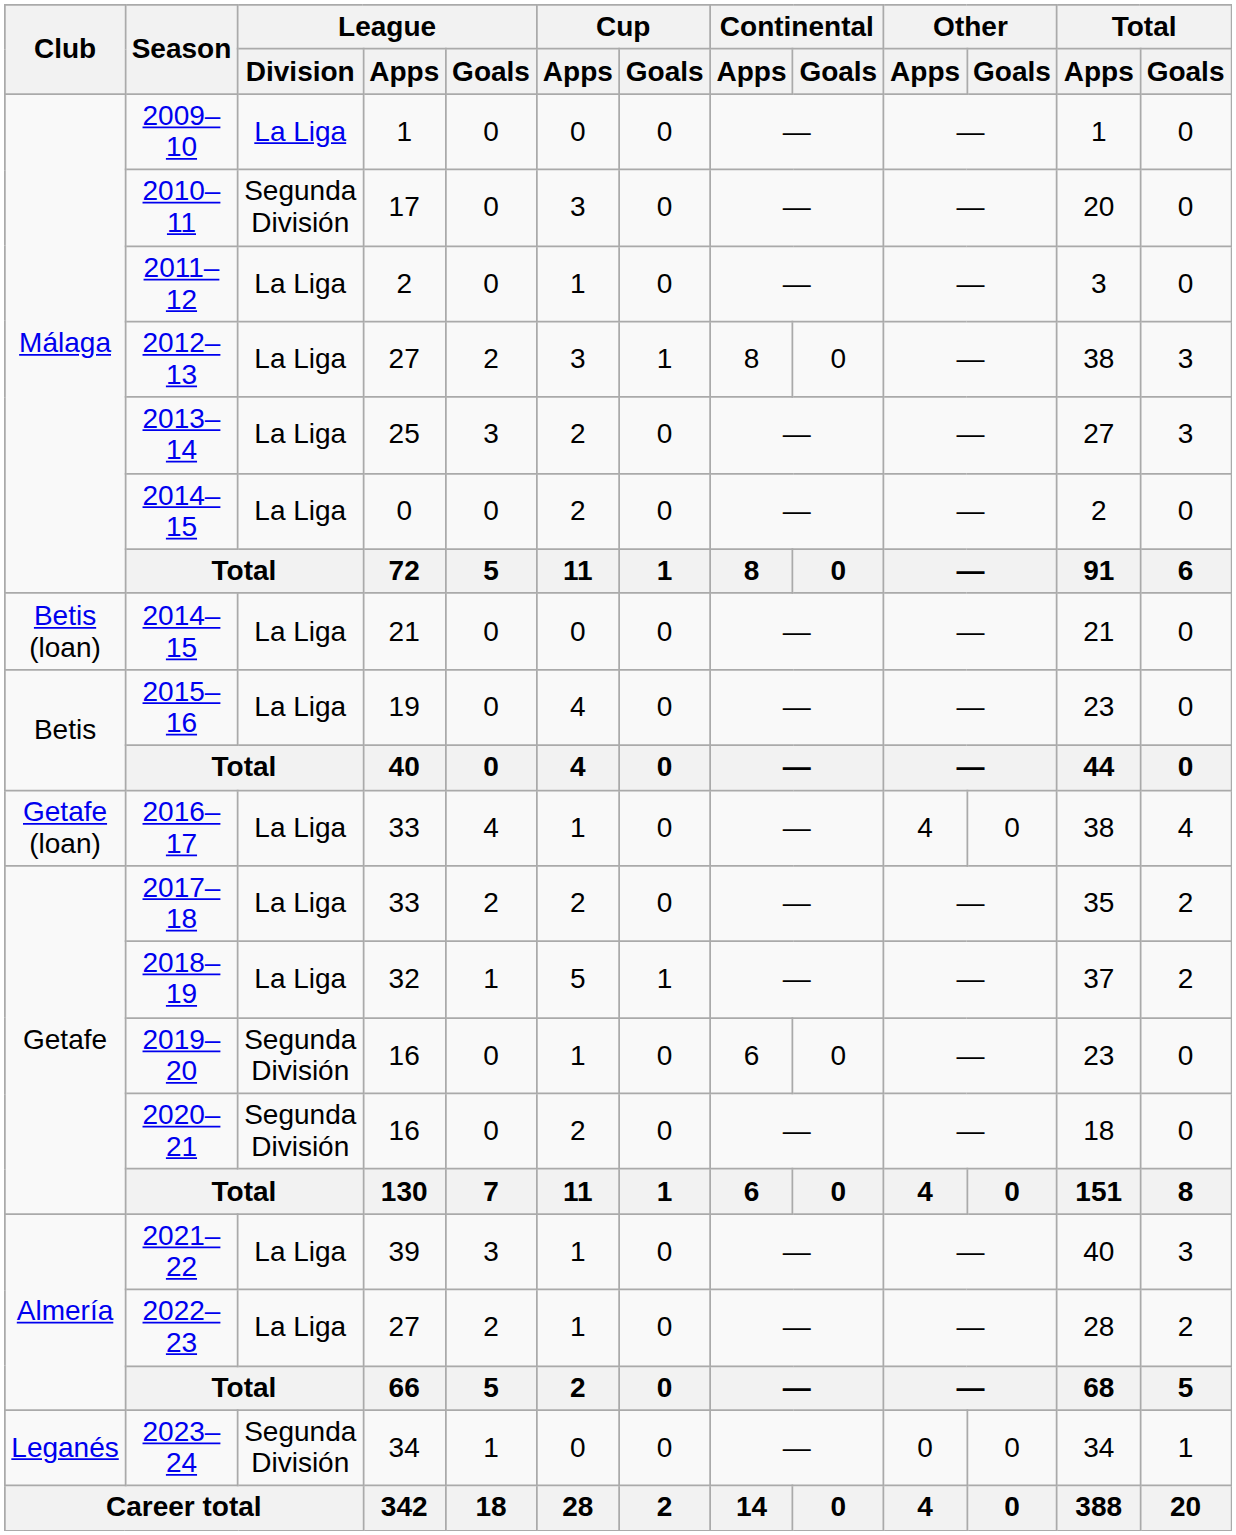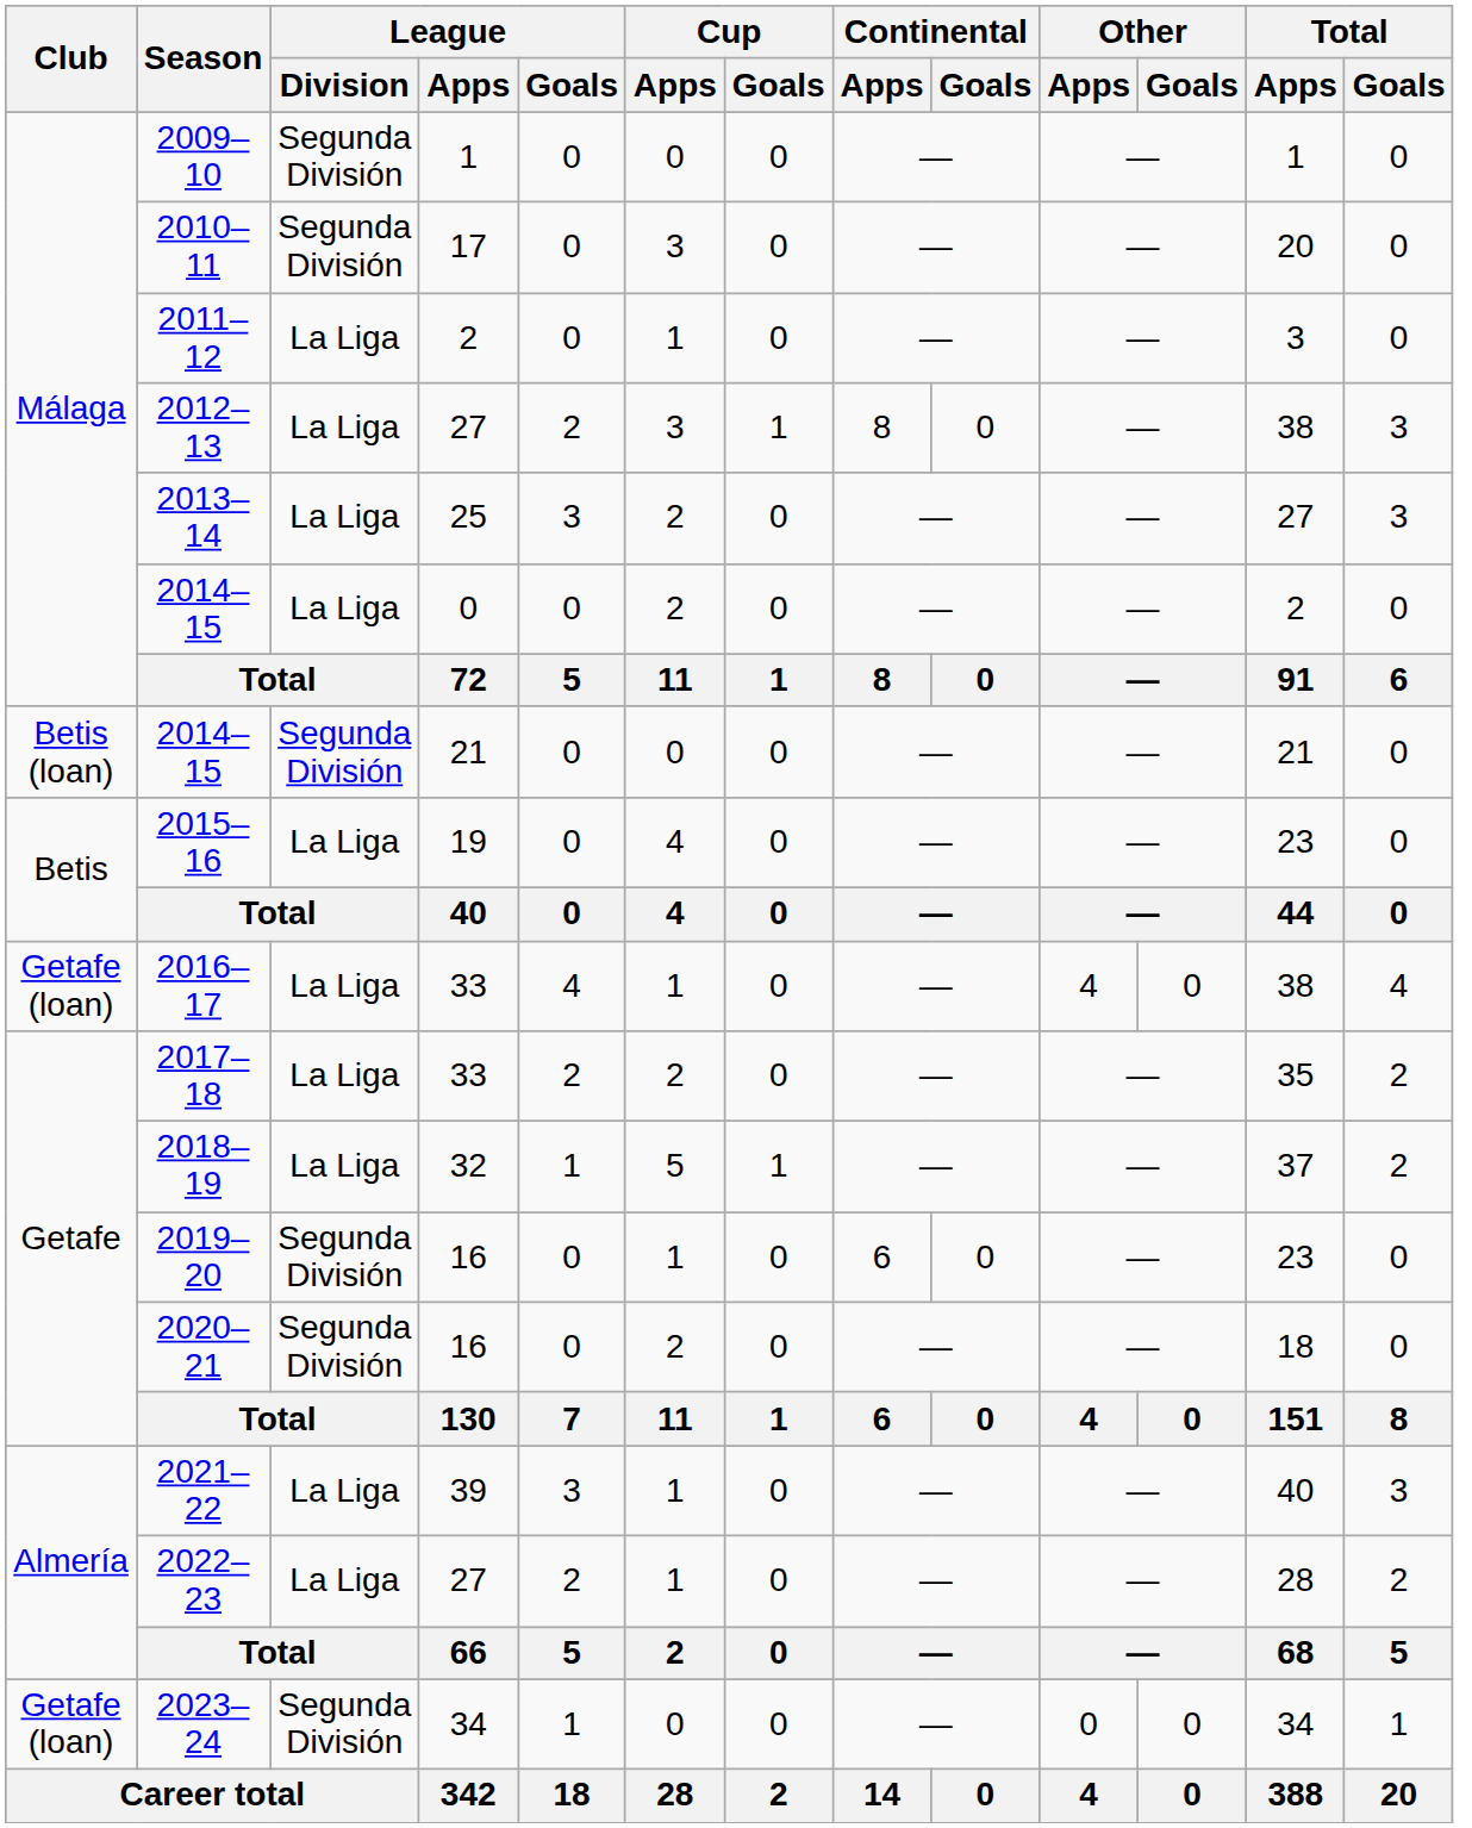 <table class="wikitable" style="text-align: center">
 <tr>
 <th rowspan="2">Club</th>
 <th rowspan="2">Season</th>
 <th colspan="3">League</th>
 <th colspan="2">Cup</th>
 <th colspan="2">Continental</th>
 <th colspan="2">Other</th>
 <th colspan="2">Total</th>
 </tr>
 <tr>
 <th>Division</th>
 <th>Apps</th>
 <th>Goals</th>
 <th>Apps</th>
 <th>Goals</th>
 <th>Apps</th>
 <th>Goals</th>
 <th>Apps</th>
 <th>Goals</th>
 <th>Apps</th>
 <th>Goals</th>
 </tr>
 <tr>
 <td rowspan="7"><a href='#'>Málaga</a></td>
 <td><a href='#'>2009–10</a></td>
-<td><a href='#'>La Liga</a></td>
+<td>Segunda División</td>
 <td>1</td>
 <td>0</td>
 <td>0</td>
 <td>0</td>
 <td colspan="2">—</td>
 <td colspan="2">—</td>
 <td>1</td>
 <td>0</td>
 </tr>
 <tr>
 <td><a href='#'>2010–11</a></td>
 <td>Segunda División</td>
 <td>17</td>
 <td>0</td>
 <td>3</td>
 <td>0</td>
 <td colspan="2">—</td>
 <td colspan="2">—</td>
 <td>20</td>
 <td>0</td>
 </tr>
 <tr>
 <td><a href='#'>2011–12</a></td>
 <td>La Liga</td>
 <td>2</td>
 <td>0</td>
 <td>1</td>
 <td>0</td>
 <td colspan="2">—</td>
 <td colspan="2">—</td>
 <td>3</td>
 <td>0</td>
 </tr>
 <tr>
 <td><a href='#'>2012–13</a></td>
 <td>La Liga</td>
 <td>27</td>
 <td>2</td>
 <td>3</td>
 <td>1</td>
 <td>8</td>
 <td>0</td>
 <td colspan="2">—</td>
 <td>38</td>
 <td>3</td>
 </tr>
 <tr>
 <td><a href='#'>2013–14</a></td>
 <td>La Liga</td>
 <td>25</td>
 <td>3</td>
 <td>2</td>
 <td>0</td>
 <td colspan="2">—</td>
 <td colspan="2">—</td>
 <td>27</td>
 <td>3</td>
 </tr>
 <tr>
 <td><a href='#'>2014–15</a></td>
 <td>La Liga</td>
 <td>0</td>
 <td>0</td>
 <td>2</td>
 <td>0</td>
 <td colspan="2">—</td>
 <td colspan="2">—</td>
 <td>2</td>
 <td>0</td>
 </tr>
 <tr>
 <th colspan="2">Total</th>
 <th>72</th>
 <th>5</th>
 <th>11</th>
 <th>1</th>
 <th>8</th>
 <th>0</th>
 <th colspan="2">—</th>
 <th>91</th>
 <th>6</th>
 </tr>
 <tr>
 <td><a href='#'>Betis</a> (loan)</td>
 <td><a href='#'>2014–15</a></td>
-<td>La Liga</td>
+<td><a href='#'>Segunda División</a></td>
 <td>21</td>
 <td>0</td>
 <td>0</td>
 <td>0</td>
 <td colspan="2">—</td>
 <td colspan="2">—</td>
 <td>21</td>
 <td>0</td>
 </tr>
 <tr>
 <td rowspan="2">Betis</td>
 <td><a href='#'>2015–16</a></td>
 <td>La Liga</td>
 <td>19</td>
 <td>0</td>
 <td>4</td>
 <td>0</td>
 <td colspan="2">—</td>
 <td colspan="2">—</td>
 <td>23</td>
 <td>0</td>
 </tr>
 <tr>
 <th colspan="2">Total</th>
 <th>40</th>
 <th>0</th>
 <th>4</th>
 <th>0</th>
 <th colspan="2">—</th>
 <th colspan="2">—</th>
 <th>44</th>
 <th>0</th>
 </tr>
 <tr>
 <td><a href='#'>Getafe</a> (loan)</td>
 <td><a href='#'>2016–17</a></td>
 <td>La Liga</td>
 <td>33</td>
 <td>4</td>
 <td>1</td>
 <td>0</td>
 <td colspan="2">—</td>
 <td>4</td>
 <td>0</td>
 <td>38</td>
 <td>4</td>
 </tr>
 <tr>
 <td rowspan="5">Getafe</td>
 <td><a href='#'>2017–18</a></td>
 <td>La Liga</td>
 <td>33</td>
 <td>2</td>
 <td>2</td>
 <td>0</td>
 <td colspan="2">—</td>
 <td colspan="2">—</td>
 <td>35</td>
 <td>2</td>
 </tr>
 <tr>
 <td><a href='#'>2018–19</a></td>
 <td>La Liga</td>
 <td>32</td>
 <td>1</td>
 <td>5</td>
 <td>1</td>
 <td colspan="2">—</td>
 <td colspan="2">—</td>
 <td>37</td>
 <td>2</td>
 </tr>
 <tr>
 <td><a href='#'>2019–20</a></td>
 <td>Segunda División</td>
 <td>16</td>
 <td>0</td>
 <td>1</td>
 <td>0</td>
 <td>6</td>
 <td>0</td>
 <td colspan="2">—</td>
 <td>23</td>
 <td>0</td>
 </tr>
 <tr>
 <td><a href='#'>2020–21</a></td>
 <td>Segunda División</td>
 <td>16</td>
 <td>0</td>
 <td>2</td>
 <td>0</td>
 <td colspan="2">—</td>
 <td colspan="2">—</td>
 <td>18</td>
 <td>0</td>
 </tr>
 <tr>
 <th colspan="2">Total</th>
 <th>130</th>
 <th>7</th>
 <th>11</th>
 <th>1</th>
 <th>6</th>
 <th>0</th>
 <th>4</th>
 <th>0</th>
 <th>151</th>
 <th>8</th>
 </tr>
 <tr>
 <td rowspan="3"><a href='#'>Almería</a></td>
 <td><a href='#'>2021–22</a></td>
 <td>La Liga</td>
 <td>39</td>
 <td>3</td>
 <td>1</td>
 <td>0</td>
 <td colspan="2">—</td>
 <td colspan="2">—</td>
 <td>40</td>
 <td>3</td>
 </tr>
 <tr>
 <td><a href='#'>2022–23</a></td>
 <td>La Liga</td>
 <td>27</td>
 <td>2</td>
 <td>1</td>
 <td>0</td>
 <td colspan="2">—</td>
 <td colspan="2">—</td>
 <td>28</td>
 <td>2</td>
 </tr>
 <tr>
 <th colspan="2">Total</th>
 <th>66</th>
 <th>5</th>
 <th>2</th>
 <th>0</th>
 <th colspan="2">—</th>
 <th colspan="2">—</th>
 <th>68</th>
 <th>5</th>
 </tr>
 <tr>
-<td><a href='#'>Leganés</a></td>
+<td><a href='#'>Getafe</a> (loan)</td>
 <td><a href='#'>2023–24</a></td>
 <td>Segunda División</td>
 <td>34</td>
 <td>1</td>
 <td>0</td>
 <td>0</td>
 <td colspan="2">—</td>
 <td>0</td>
 <td>0</td>
 <td>34</td>
 <td>1</td>
 </tr>
 <tr>
 <th colspan="3">Career total</th>
 <th>342</th>
 <th>18</th>
 <th>28</th>
 <th>2</th>
 <th>14</th>
 <th>0</th>
 <th>4</th>
 <th>0</th>
 <th>388</th>
 <th>20</th>
 </tr>
 </table>
